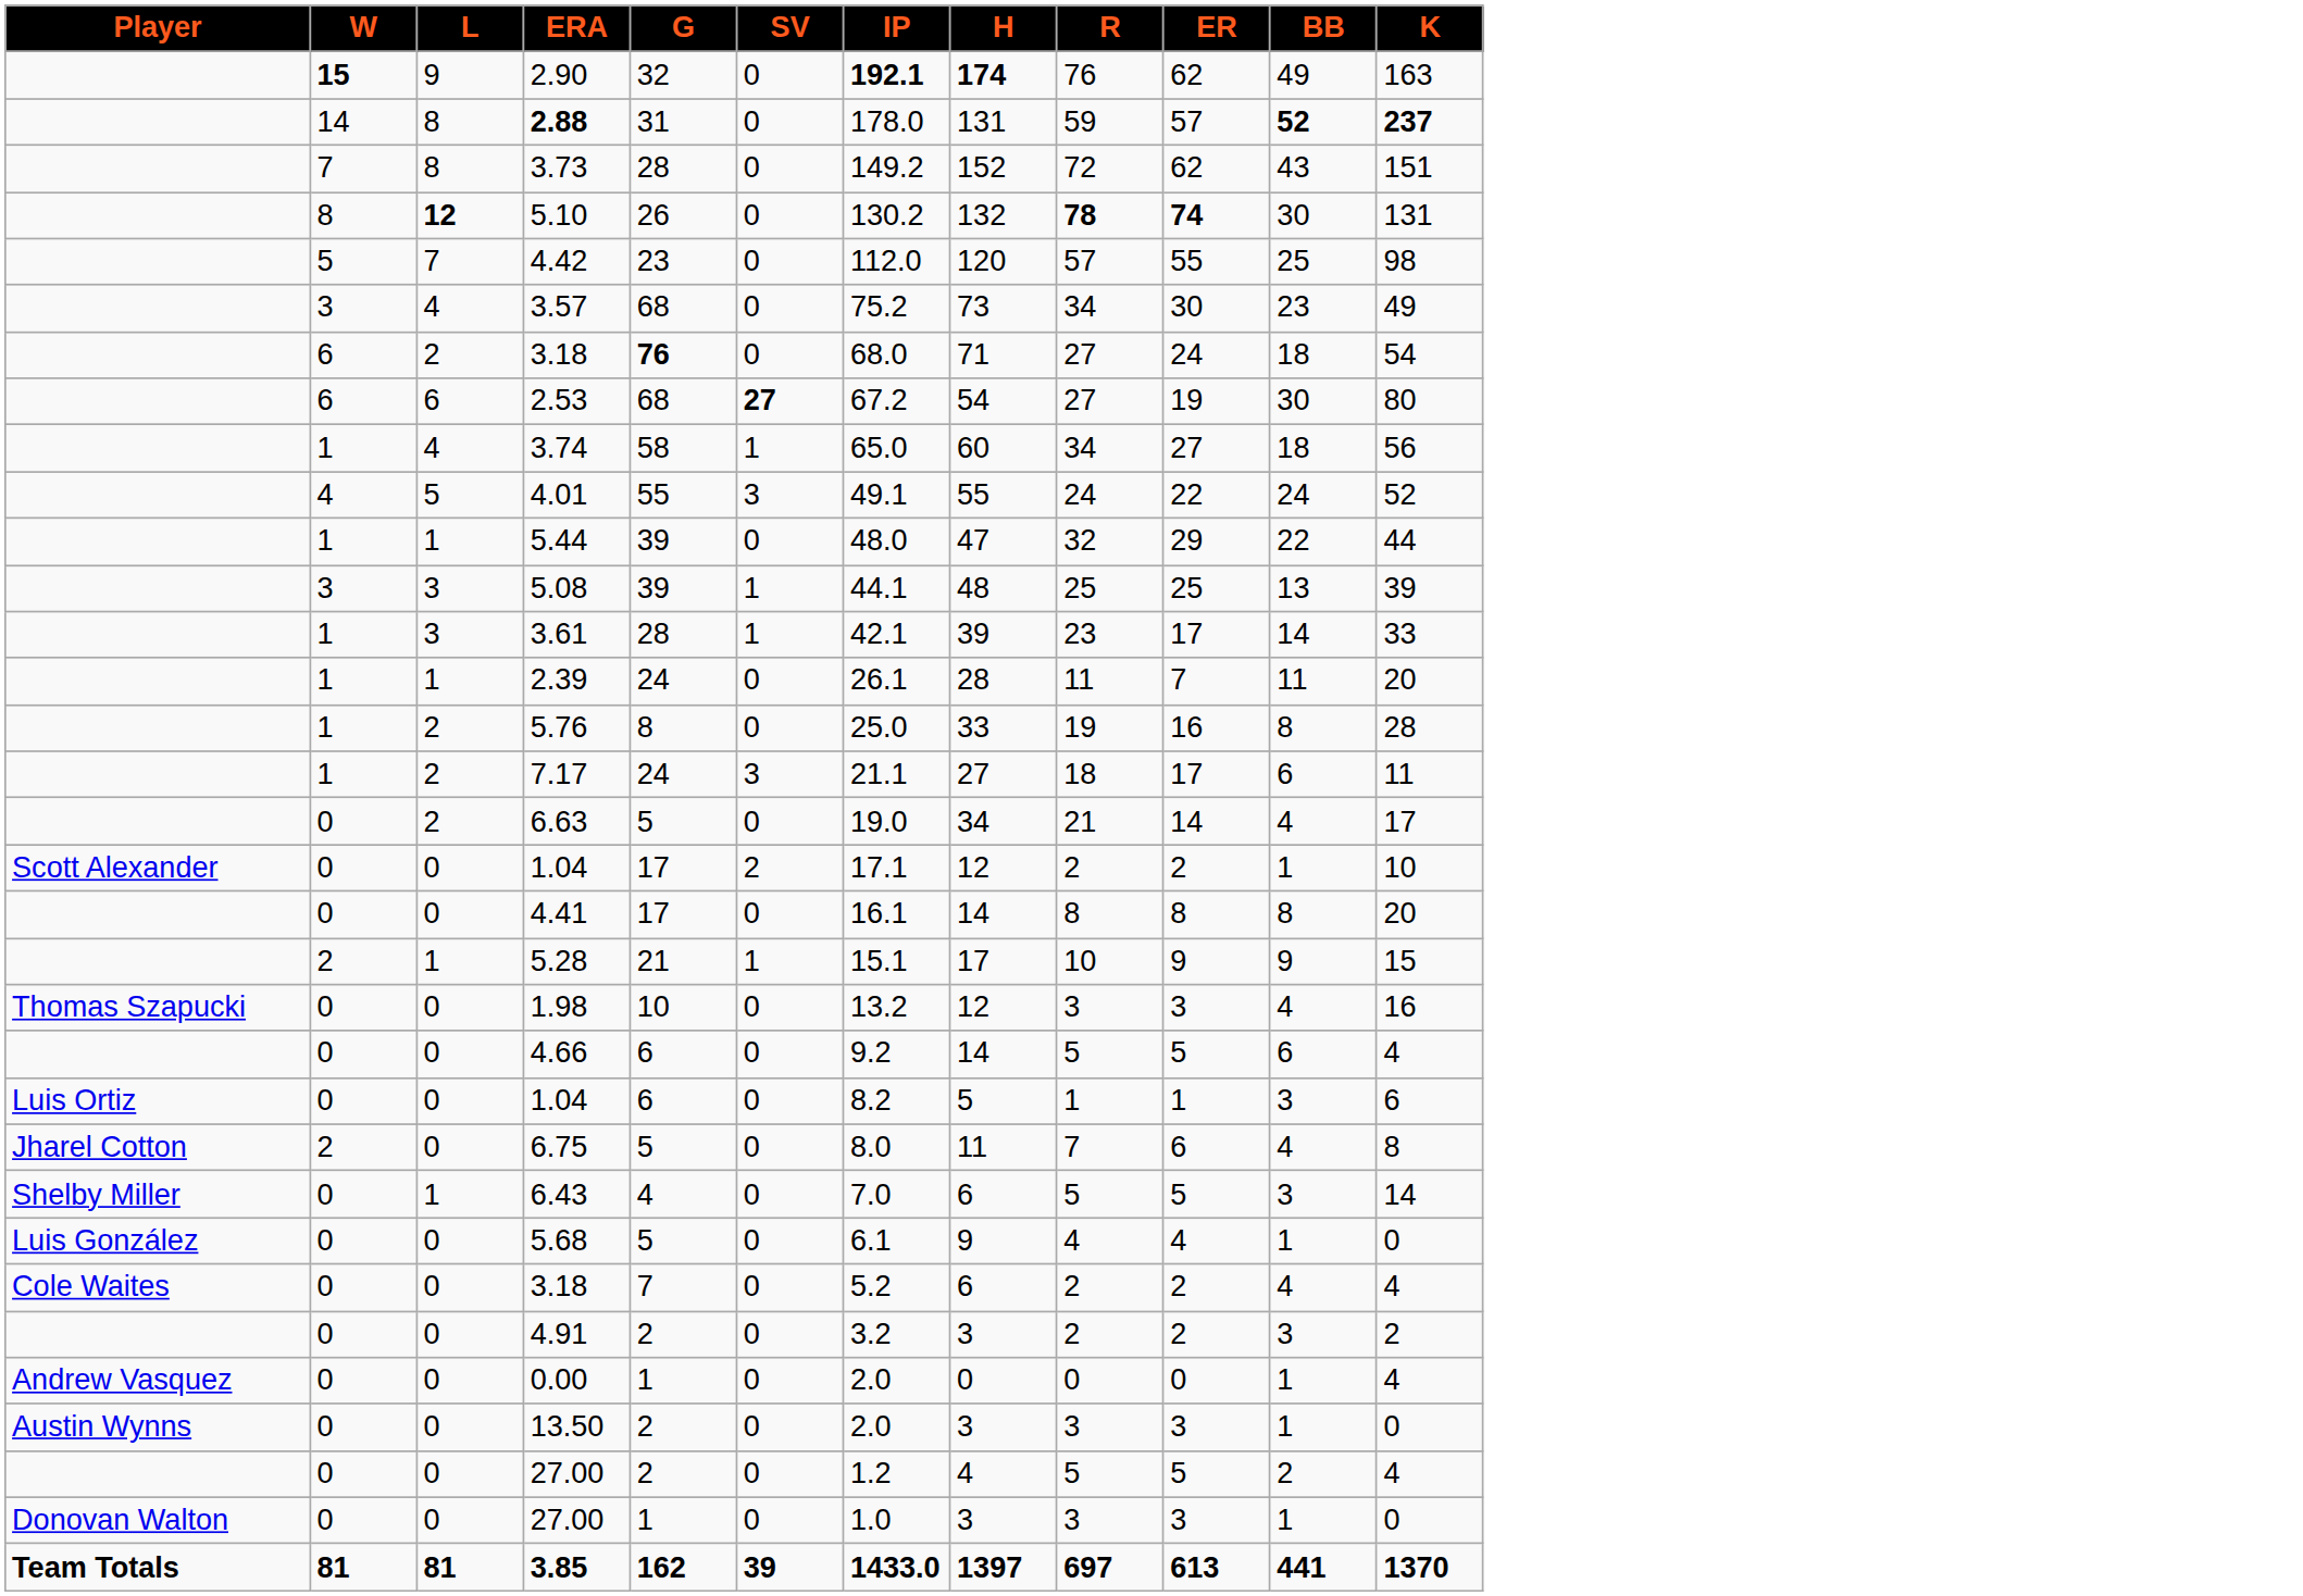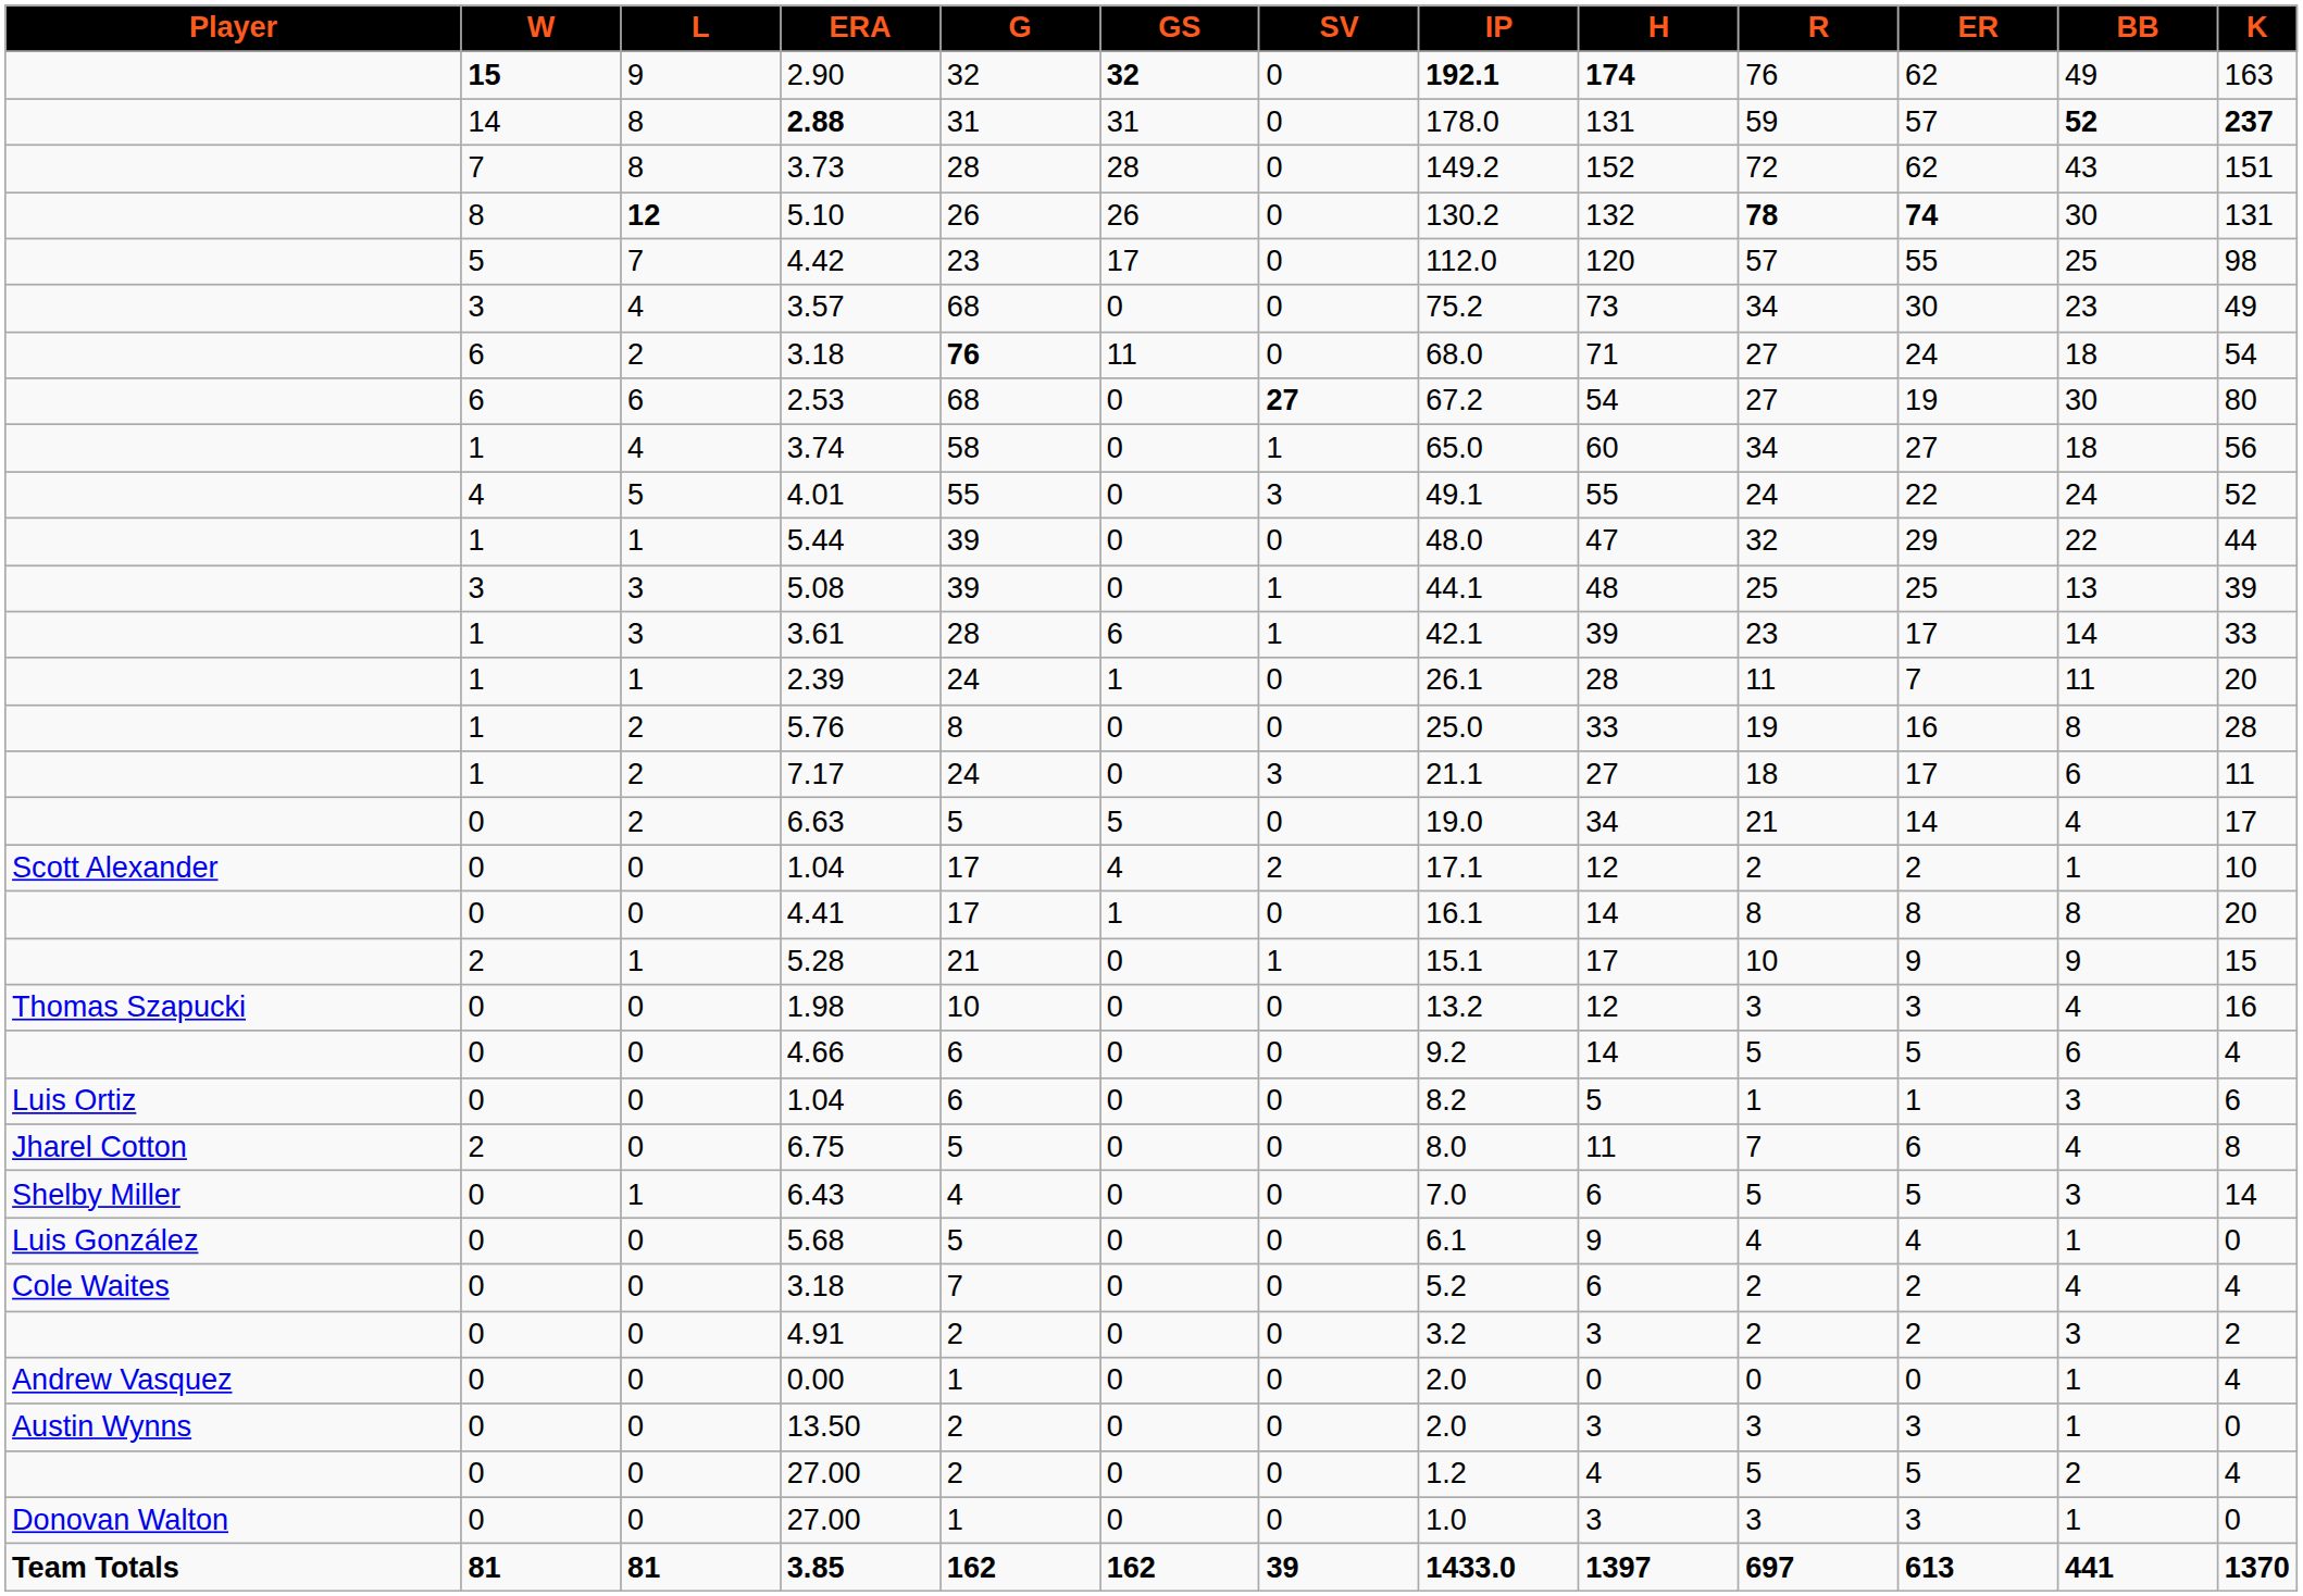 <table class="wikitable sortable">
 <tr>
 <th style="background:black; color:#fd5a1e; width:20%;">Player</th>
 <th style="background:black; color:#fd5a1e; width:7%;">W</th>
 <th style="background:black; color:#fd5a1e; width:7%;">L</th>
 <th style="background:black; color:#fd5a1e; width:7%;">ERA</th>
 <th style="background:black; color:#fd5a1e; width:7%;">G</th>
+<th style="background:black; color:#fd5a1e; width:7%;">GS</th>
 <th style="background:black; color:#fd5a1e; width:7%;">SV</th>
 <th style="background:black; color:#fd5a1e; width:7%;">IP</th>
 <th style="background:black; color:#fd5a1e; width:7%;">H</th>
 <th style="background:black; color:#fd5a1e; width:7%;">R</th>
 <th style="background:black; color:#fd5a1e; width:7%;">ER</th>
 <th style="background:black; color:#fd5a1e; width:7%;">BB</th>
 <th style="background:black; color:#fd5a1e; width:7%;">K</th>
 </tr>
 <tr>
 <td></td>
 <td><strong>15</strong></td>
 <td>9</td>
 <td>2.90</td>
 <td>32</td>
+<td><strong>32</strong></td>
 <td>0</td>
 <td><strong>192.1</strong></td>
 <td><strong>174</strong></td>
 <td>76</td>
 <td>62</td>
 <td>49</td>
 <td>163</td>
 </tr>
 <tr>
 <td></td>
 <td>14</td>
 <td>8</td>
 <td><strong>2.88</strong></td>
+<td>31</td>
 <td>31</td>
 <td>0</td>
 <td>178.0</td>
 <td>131</td>
 <td>59</td>
 <td>57</td>
 <td><strong>52</strong></td>
 <td><strong>237</strong></td>
 </tr>
 <tr>
 <td></td>
 <td>7</td>
 <td>8</td>
 <td>3.73</td>
 <td>28</td>
+<td>28</td>
 <td>0</td>
 <td>149.2</td>
 <td>152</td>
 <td>72</td>
 <td>62</td>
 <td>43</td>
 <td>151</td>
 </tr>
 <tr>
 <td></td>
 <td>8</td>
 <td><strong>12</strong></td>
 <td>5.10</td>
+<td>26</td>
 <td>26</td>
 <td>0</td>
 <td>130.2</td>
 <td>132</td>
 <td><strong>78</strong></td>
 <td><strong>74</strong></td>
 <td>30</td>
 <td>131</td>
 </tr>
 <tr>
 <td></td>
 <td>5</td>
 <td>7</td>
 <td>4.42</td>
 <td>23</td>
+<td>17</td>
 <td>0</td>
 <td>112.0</td>
 <td>120</td>
 <td>57</td>
 <td>55</td>
 <td>25</td>
 <td>98</td>
 </tr>
 <tr>
 <td></td>
 <td>3</td>
 <td>4</td>
 <td>3.57</td>
 <td>68</td>
 <td>0</td>
+<td>0</td>
 <td>75.2</td>
 <td>73</td>
 <td>34</td>
 <td>30</td>
 <td>23</td>
 <td>49</td>
 </tr>
 <tr>
 <td></td>
 <td>6</td>
 <td>2</td>
 <td>3.18</td>
 <td><strong>76</strong></td>
+<td>11</td>
 <td>0</td>
 <td>68.0</td>
 <td>71</td>
 <td>27</td>
 <td>24</td>
 <td>18</td>
 <td>54</td>
 </tr>
 <tr>
 <td></td>
 <td>6</td>
 <td>6</td>
 <td>2.53</td>
 <td>68</td>
+<td>0</td>
 <td><strong>27</strong></td>
 <td>67.2</td>
 <td>54</td>
 <td>27</td>
 <td>19</td>
 <td>30</td>
 <td>80</td>
 </tr>
 <tr>
 <td></td>
 <td>1</td>
 <td>4</td>
 <td>3.74</td>
 <td>58</td>
+<td>0</td>
 <td>1</td>
 <td>65.0</td>
 <td>60</td>
 <td>34</td>
 <td>27</td>
 <td>18</td>
 <td>56</td>
 </tr>
 <tr>
 <td></td>
 <td>4</td>
 <td>5</td>
 <td>4.01</td>
 <td>55</td>
+<td>0</td>
 <td>3</td>
 <td>49.1</td>
 <td>55</td>
 <td>24</td>
 <td>22</td>
 <td>24</td>
 <td>52</td>
 </tr>
 <tr>
 <td></td>
 <td>1</td>
 <td>1</td>
 <td>5.44</td>
 <td>39</td>
 <td>0</td>
+<td>0</td>
 <td>48.0</td>
 <td>47</td>
 <td>32</td>
 <td>29</td>
 <td>22</td>
 <td>44</td>
 </tr>
 <tr>
 <td></td>
 <td>3</td>
 <td>3</td>
 <td>5.08</td>
 <td>39</td>
+<td>0</td>
 <td>1</td>
 <td>44.1</td>
 <td>48</td>
 <td>25</td>
 <td>25</td>
 <td>13</td>
 <td>39</td>
 </tr>
 <tr>
 <td></td>
 <td>1</td>
 <td>3</td>
 <td>3.61</td>
 <td>28</td>
+<td>6</td>
 <td>1</td>
 <td>42.1</td>
 <td>39</td>
 <td>23</td>
 <td>17</td>
 <td>14</td>
 <td>33</td>
 </tr>
 <tr>
 <td></td>
 <td>1</td>
 <td>1</td>
 <td>2.39</td>
 <td>24</td>
+<td>1</td>
 <td>0</td>
 <td>26.1</td>
 <td>28</td>
 <td>11</td>
 <td>7</td>
 <td>11</td>
 <td>20</td>
 </tr>
 <tr>
 <td></td>
 <td>1</td>
 <td>2</td>
 <td>5.76</td>
 <td>8</td>
 <td>0</td>
+<td>0</td>
 <td>25.0</td>
 <td>33</td>
 <td>19</td>
 <td>16</td>
 <td>8</td>
 <td>28</td>
 </tr>
 <tr>
 <td></td>
 <td>1</td>
 <td>2</td>
 <td>7.17</td>
 <td>24</td>
+<td>0</td>
 <td>3</td>
 <td>21.1</td>
 <td>27</td>
 <td>18</td>
 <td>17</td>
 <td>6</td>
 <td>11</td>
 </tr>
 <tr>
 <td></td>
 <td>0</td>
 <td>2</td>
 <td>6.63</td>
+<td>5</td>
 <td>5</td>
 <td>0</td>
 <td>19.0</td>
 <td>34</td>
 <td>21</td>
 <td>14</td>
 <td>4</td>
 <td>17</td>
 </tr>
 <tr>
 <td><a href='#'>Scott Alexander</a></td>
 <td>0</td>
 <td>0</td>
 <td>1.04</td>
 <td>17</td>
+<td>4</td>
 <td>2</td>
 <td>17.1</td>
 <td>12</td>
 <td>2</td>
 <td>2</td>
 <td>1</td>
 <td>10</td>
 </tr>
 <tr>
 <td></td>
 <td>0</td>
 <td>0</td>
 <td>4.41</td>
 <td>17</td>
+<td>1</td>
 <td>0</td>
 <td>16.1</td>
 <td>14</td>
 <td>8</td>
 <td>8</td>
 <td>8</td>
 <td>20</td>
 </tr>
 <tr>
 <td></td>
 <td>2</td>
 <td>1</td>
 <td>5.28</td>
 <td>21</td>
+<td>0</td>
 <td>1</td>
 <td>15.1</td>
 <td>17</td>
 <td>10</td>
 <td>9</td>
 <td>9</td>
 <td>15</td>
 </tr>
 <tr>
 <td><a href='#'>Thomas Szapucki</a></td>
 <td>0</td>
 <td>0</td>
 <td>1.98</td>
 <td>10</td>
 <td>0</td>
+<td>0</td>
 <td>13.2</td>
 <td>12</td>
 <td>3</td>
 <td>3</td>
 <td>4</td>
 <td>16</td>
 </tr>
 <tr>
 <td></td>
 <td>0</td>
 <td>0</td>
 <td>4.66</td>
 <td>6</td>
+<td>0</td>
 <td>0</td>
 <td>9.2</td>
 <td>14</td>
 <td>5</td>
 <td>5</td>
 <td>6</td>
 <td>4</td>
 </tr>
 <tr>
 <td><a href='#'>Luis Ortiz</a></td>
 <td>0</td>
 <td>0</td>
 <td>1.04</td>
 <td>6</td>
 <td>0</td>
+<td>0</td>
 <td>8.2</td>
 <td>5</td>
 <td>1</td>
 <td>1</td>
 <td>3</td>
 <td>6</td>
 </tr>
 <tr>
 <td><a href='#'>Jharel Cotton</a></td>
 <td>2</td>
 <td>0</td>
 <td>6.75</td>
 <td>5</td>
+<td>0</td>
 <td>0</td>
 <td>8.0</td>
 <td>11</td>
 <td>7</td>
 <td>6</td>
 <td>4</td>
 <td>8</td>
 </tr>
 <tr>
 <td><a href='#'>Shelby Miller</a></td>
 <td>0</td>
 <td>1</td>
 <td>6.43</td>
 <td>4</td>
 <td>0</td>
+<td>0</td>
 <td>7.0</td>
 <td>6</td>
 <td>5</td>
 <td>5</td>
 <td>3</td>
 <td>14</td>
 </tr>
 <tr>
 <td><a href='#'>Luis González</a></td>
 <td>0</td>
 <td>0</td>
 <td>5.68</td>
 <td>5</td>
+<td>0</td>
 <td>0</td>
 <td>6.1</td>
 <td>9</td>
 <td>4</td>
 <td>4</td>
 <td>1</td>
 <td>0</td>
 </tr>
 <tr>
 <td><a href='#'>Cole Waites</a></td>
 <td>0</td>
 <td>0</td>
 <td>3.18</td>
 <td>7</td>
 <td>0</td>
+<td>0</td>
 <td>5.2</td>
 <td>6</td>
 <td>2</td>
 <td>2</td>
 <td>4</td>
 <td>4</td>
 </tr>
 <tr>
 <td></td>
 <td>0</td>
 <td>0</td>
 <td>4.91</td>
 <td>2</td>
+<td>0</td>
 <td>0</td>
 <td>3.2</td>
 <td>3</td>
 <td>2</td>
 <td>2</td>
 <td>3</td>
 <td>2</td>
 </tr>
 <tr>
 <td><a href='#'>Andrew Vasquez</a></td>
 <td>0</td>
 <td>0</td>
 <td>0.00</td>
 <td>1</td>
 <td>0</td>
+<td>0</td>
 <td>2.0</td>
 <td>0</td>
 <td>0</td>
 <td>0</td>
 <td>1</td>
 <td>4</td>
 </tr>
 <tr>
 <td><a href='#'>Austin Wynns</a></td>
 <td>0</td>
 <td>0</td>
 <td>13.50</td>
 <td>2</td>
+<td>0</td>
 <td>0</td>
 <td>2.0</td>
 <td>3</td>
 <td>3</td>
 <td>3</td>
 <td>1</td>
 <td>0</td>
 </tr>
 <tr>
 <td></td>
 <td>0</td>
 <td>0</td>
 <td>27.00</td>
 <td>2</td>
 <td>0</td>
+<td>0</td>
 <td>1.2</td>
 <td>4</td>
 <td>5</td>
 <td>5</td>
 <td>2</td>
 <td>4</td>
 </tr>
 <tr>
 <td><a href='#'>Donovan Walton</a></td>
 <td>0</td>
 <td>0</td>
 <td>27.00</td>
 <td>1</td>
 <td>0</td>
+<td>0</td>
 <td>1.0</td>
 <td>3</td>
 <td>3</td>
 <td>3</td>
 <td>1</td>
 <td>0</td>
 </tr>
 <tr>
 <td><strong>Team Totals</strong></td>
 <td><strong>81</strong></td>
 <td><strong>81</strong></td>
 <td><strong>3.85</strong></td>
 <td><strong>162</strong></td>
+<td><strong>162</strong></td>
 <td><strong>39</strong></td>
 <td><strong>1433.0</strong></td>
 <td><strong>1397</strong></td>
 <td><strong>697</strong></td>
 <td><strong>613</strong></td>
 <td><strong>441</strong></td>
 <td><strong>1370</strong></td>
 </tr>
 </table>
